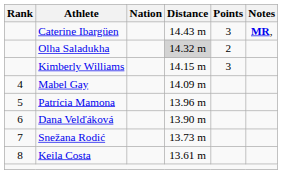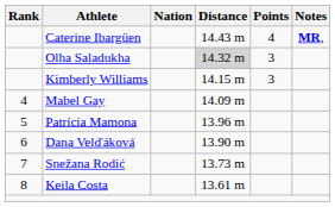 <table class="wikitable mw-datatable sortable" style="text-align:center;">
 <tr>
 <th>Rank</th>
 <th>Athlete</th>
 <th>Nation</th>
 <th>Distance</th>
 <th>Points</th>
 <th>Notes</th>
 </tr>
 <tr>
 <td></td>
 <td align=left><a href='#'>Caterine Ibargüen</a></td>
 <td align=left></td>
 <td>14.43 m </td>
-<td>3</td>
+<td>4</td>
 <td><strong><a href='#'>MR</a></strong>, </td>
 </tr>
 <tr>
 <td></td>
 <td align=left><a href='#'>Olha Saladukha</a></td>
 <td align=left></td>
 <td style="background: lightgrey;">14.32 m </td>
-<td>2</td>
+<td>3</td>
 <td></td>
 </tr>
 <tr>
 <td></td>
 <td align=left><a href='#'>Kimberly Williams</a></td>
 <td align=left></td>
 <td>14.15 m </td>
 <td>3</td>
 <td></td>
 </tr>
 <tr>
 <td>4</td>
 <td align=left><a href='#'>Mabel Gay</a></td>
 <td align=left></td>
 <td>14.09 m </td>
 <td></td>
 <td></td>
 </tr>
 <tr>
 <td>5</td>
 <td align=left><a href='#'>Patrícia Mamona</a></td>
 <td align=left></td>
 <td>13.96 m </td>
 <td></td>
 <td></td>
 </tr>
 <tr>
 <td>6</td>
 <td align=left><a href='#'>Dana Velďáková</a></td>
 <td align=left></td>
 <td>13.90 m </td>
 <td></td>
 <td></td>
 </tr>
 <tr>
 <td>7</td>
 <td align=left><a href='#'>Snežana Rodić</a></td>
 <td align=left></td>
 <td>13.73 m </td>
 <td></td>
 <td></td>
 </tr>
 <tr>
 <td>8</td>
 <td align=left><a href='#'>Keila Costa</a></td>
 <td align=left></td>
 <td>13.61 m </td>
 <td></td>
 <td></td>
 </tr>
 <tr class="sortbottom">
 <td colspan=6></td>
 </tr>
 </table>
